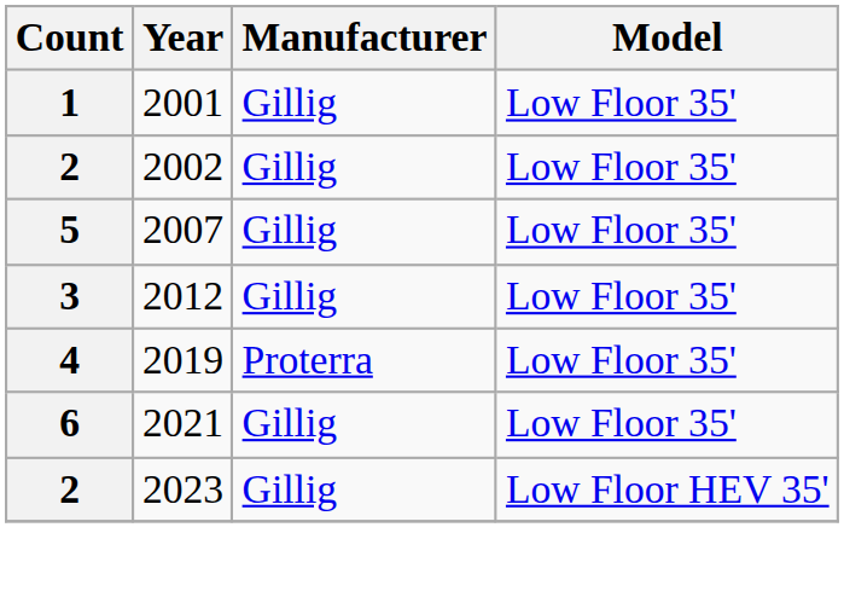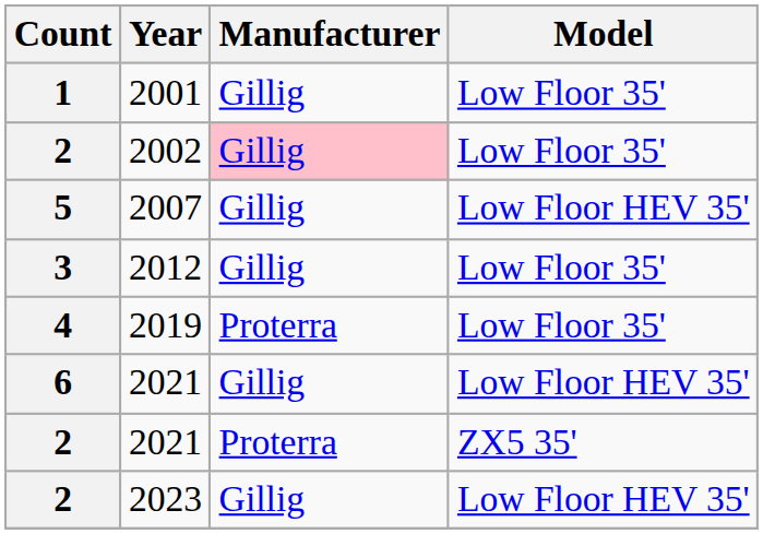 <table class="wikitable sortable">
 <tr>
 <th>Count</th>
 <th>Year</th>
 <th>Manufacturer</th>
 <th>Model</th>
 </tr>
 <tr>
 <th>1</th>
 <td>2001</td>
 <td><a href='#'>Gillig</a></td>
 <td><a href='#'>Low Floor 35'</a></td>
 </tr>
 <tr>
 <th>2</th>
 <td>2002</td>
-<td><a href='#'>Gillig</a></td>
+<td style="background: pink;"><a href='#'>Gillig</a></td>
 <td><a href='#'>Low Floor 35'</a></td>
 </tr>
 <tr>
 <th>5</th>
 <td>2007</td>
 <td><a href='#'>Gillig</a></td>
-<td><a href='#'>Low Floor 35'</a></td>
+<td><a href='#'>Low Floor HEV 35'</a></td>
 </tr>
 <tr>
 <th>3</th>
 <td>2012</td>
 <td><a href='#'>Gillig</a></td>
 <td><a href='#'>Low Floor 35'</a></td>
 </tr>
 <tr>
 <th>4</th>
 <td>2019</td>
 <td><a href='#'>Proterra</a></td>
 <td><a href='#'>Low Floor 35'</a></td>
 </tr>
 <tr>
 <th>6</th>
 <td>2021</td>
 <td><a href='#'>Gillig</a></td>
-<td><a href='#'>Low Floor 35'</a></td>
+<td><a href='#'>Low Floor HEV 35'</a></td>
+</tr>
+<tr>
+<th>2</th>
+<td>2021</td>
+<td><a href='#'>Proterra</a></td>
+<td><a href='#'>ZX5 35'</a></td>
 </tr>
 <tr>
 <th>2</th>
 <td>2023</td>
 <td><a href='#'>Gillig</a></td>
 <td><a href='#'>Low Floor HEV 35'</a></td>
 </tr>
 <tr>
 </tr>
 </table>
